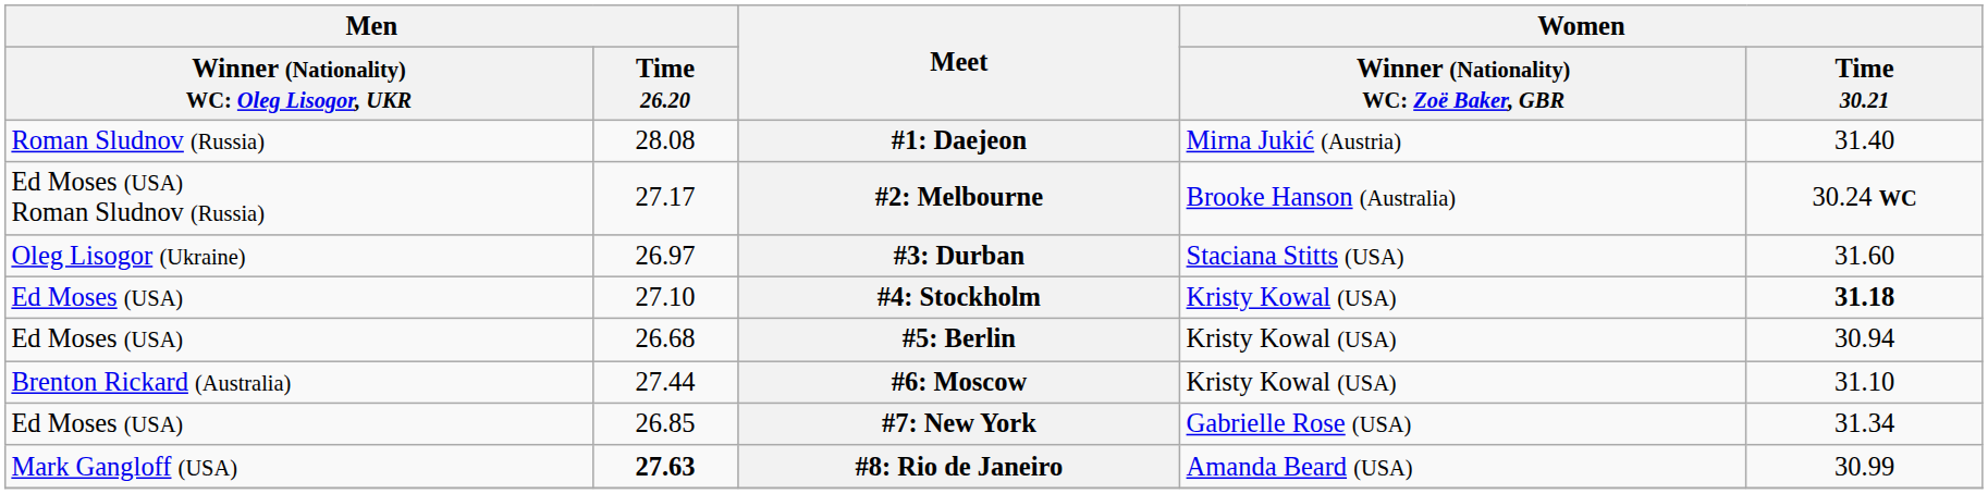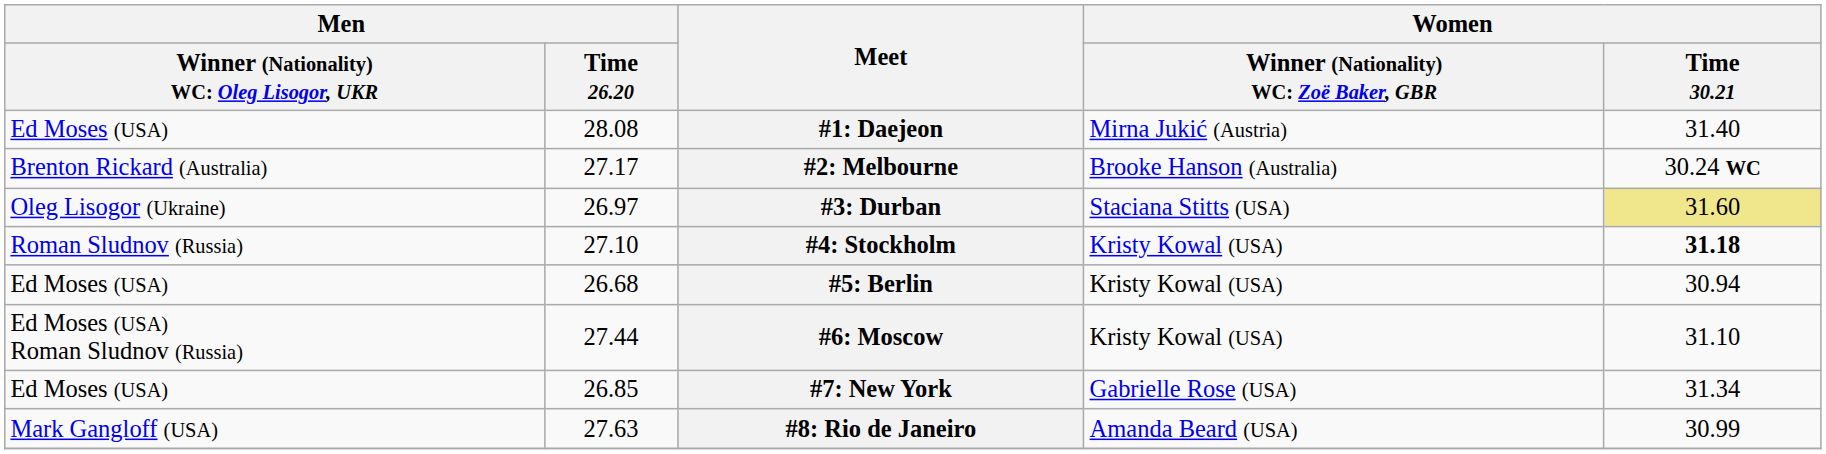 <table class=wikitable width="75%">
 <tr>
 <th colspan="2">Men</th>
 <th rowspan="2">Meet</th>
 <th colspan="2">Women</th>
 </tr>
 <tr>
 <th>Winner <small>(Nationality)<br> WC: <em><a href='#'>Oleg Lisogor</a>, UKR</em></small></th>
 <th>Time <br><small> <em>26.20</em> </small></th>
 <th>Winner <small>(Nationality)<br>WC: <em><a href='#'>Zoë Baker</a>, GBR</em></small></th>
 <th>Time<br><small><em>30.21</em></small></th>
 </tr>
 <tr>
-<td> <a href='#'>Roman Sludnov</a> <small>(Russia)</small></td>
+<td> <a href='#'>Ed Moses</a> <small>(USA)</small></td>
 <td align=center>28.08</td>
 <th>#1: Daejeon</th>
 <td> <a href='#'>Mirna Jukić</a> <small>(Austria)</small></td>
 <td align=center>31.40</td>
 </tr>
 <tr>
-<td> Ed Moses <small>(USA)</small><br>  Roman Sludnov <small>(Russia)</small></td>
+<td> <a href='#'>Brenton Rickard</a> <small>(Australia)</small></td>
 <td align=center>27.17</td>
 <th>#2: Melbourne</th>
 <td> <a href='#'>Brooke Hanson</a> <small>(Australia)</small></td>
 <td align=center>30.24 <small><strong>WC</strong></small></td>
 </tr>
 <tr>
 <td> <a href='#'>Oleg Lisogor</a> <small>(Ukraine)</small></td>
 <td align=center>26.97</td>
 <th>#3: Durban</th>
 <td> <a href='#'>Staciana Stitts</a> <small>(USA)</small></td>
-<td align=center>31.60</td>
+<td align=center style="background: khaki;">31.60</td>
 </tr>
 <tr>
-<td> <a href='#'>Ed Moses</a> <small>(USA)</small></td>
+<td> <a href='#'>Roman Sludnov</a> <small>(Russia)</small></td>
 <td align=center>27.10</td>
 <th>#4: Stockholm</th>
 <td> <a href='#'>Kristy Kowal</a> <small>(USA)</small></td>
 <td align=center><strong>31.18</strong></td>
 </tr>
 <tr>
 <td> Ed Moses <small>(USA)</small></td>
 <td align=center>26.68</td>
 <th>#5: Berlin</th>
 <td> Kristy Kowal <small>(USA)</small></td>
 <td align=center>30.94</td>
 </tr>
 <tr>
-<td> <a href='#'>Brenton Rickard</a> <small>(Australia)</small></td>
+<td> Ed Moses <small>(USA)</small><br>  Roman Sludnov <small>(Russia)</small></td>
 <td align=center>27.44</td>
 <th>#6: Moscow</th>
 <td> Kristy Kowal <small>(USA)</small></td>
 <td align=center>31.10</td>
 </tr>
 <tr>
 <td> Ed Moses <small>(USA)</small></td>
 <td align=center>26.85</td>
 <th>#7: New York</th>
 <td> <a href='#'>Gabrielle Rose</a> <small>(USA)</small></td>
 <td align=center>31.34</td>
 </tr>
 <tr>
 <td> <a href='#'>Mark Gangloff</a> <small>(USA)</small></td>
-<td align=center><strong>27.63</strong></td>
+<td align=center>27.63</td>
 <th>#8: Rio de Janeiro</th>
 <td> <a href='#'>Amanda Beard</a> <small>(USA)</small></td>
 <td align=center>30.99</td>
 </tr>
 <tr>
 </tr>
 </table>
